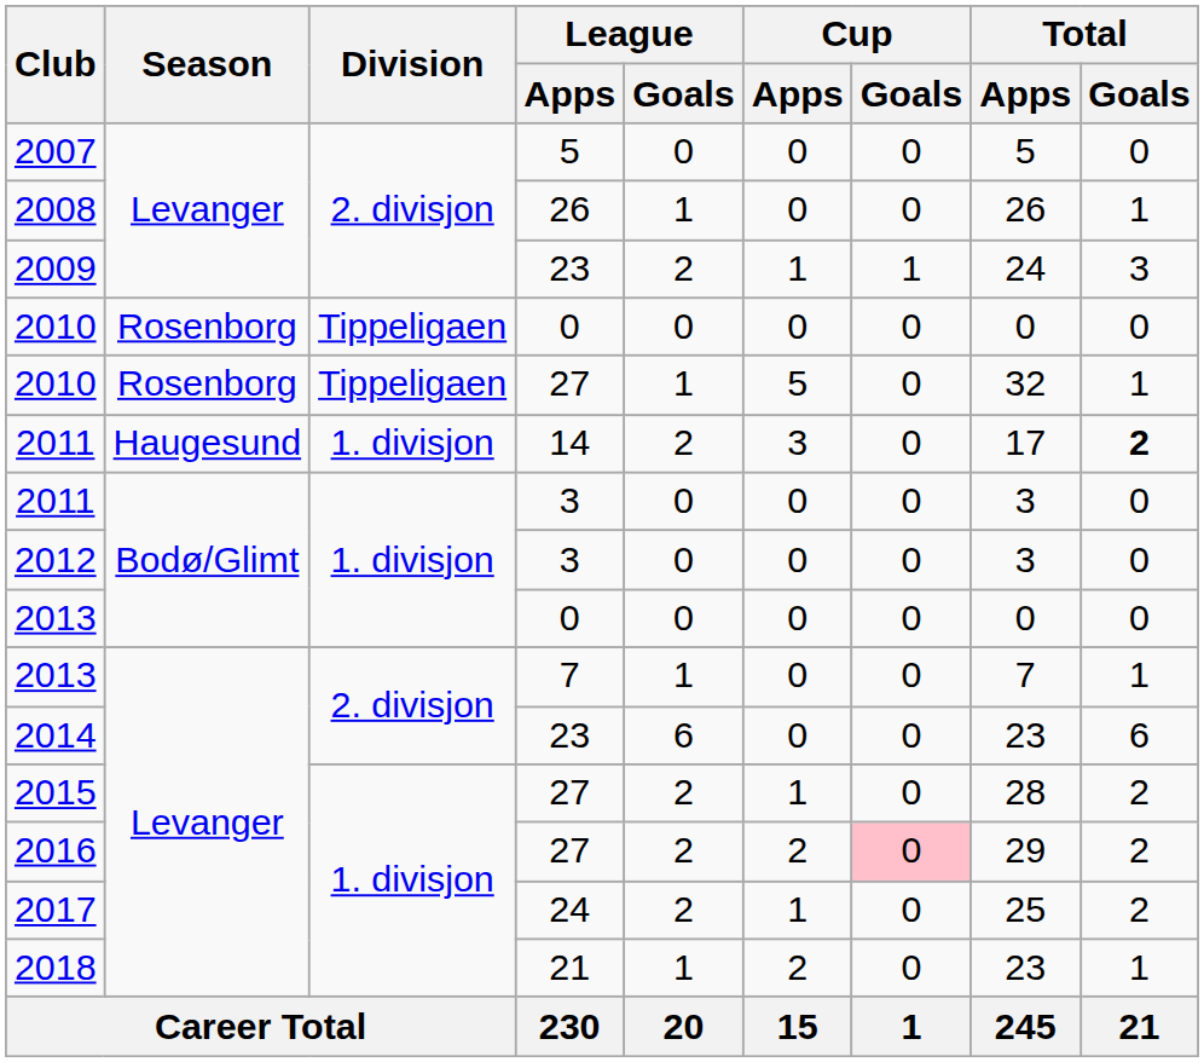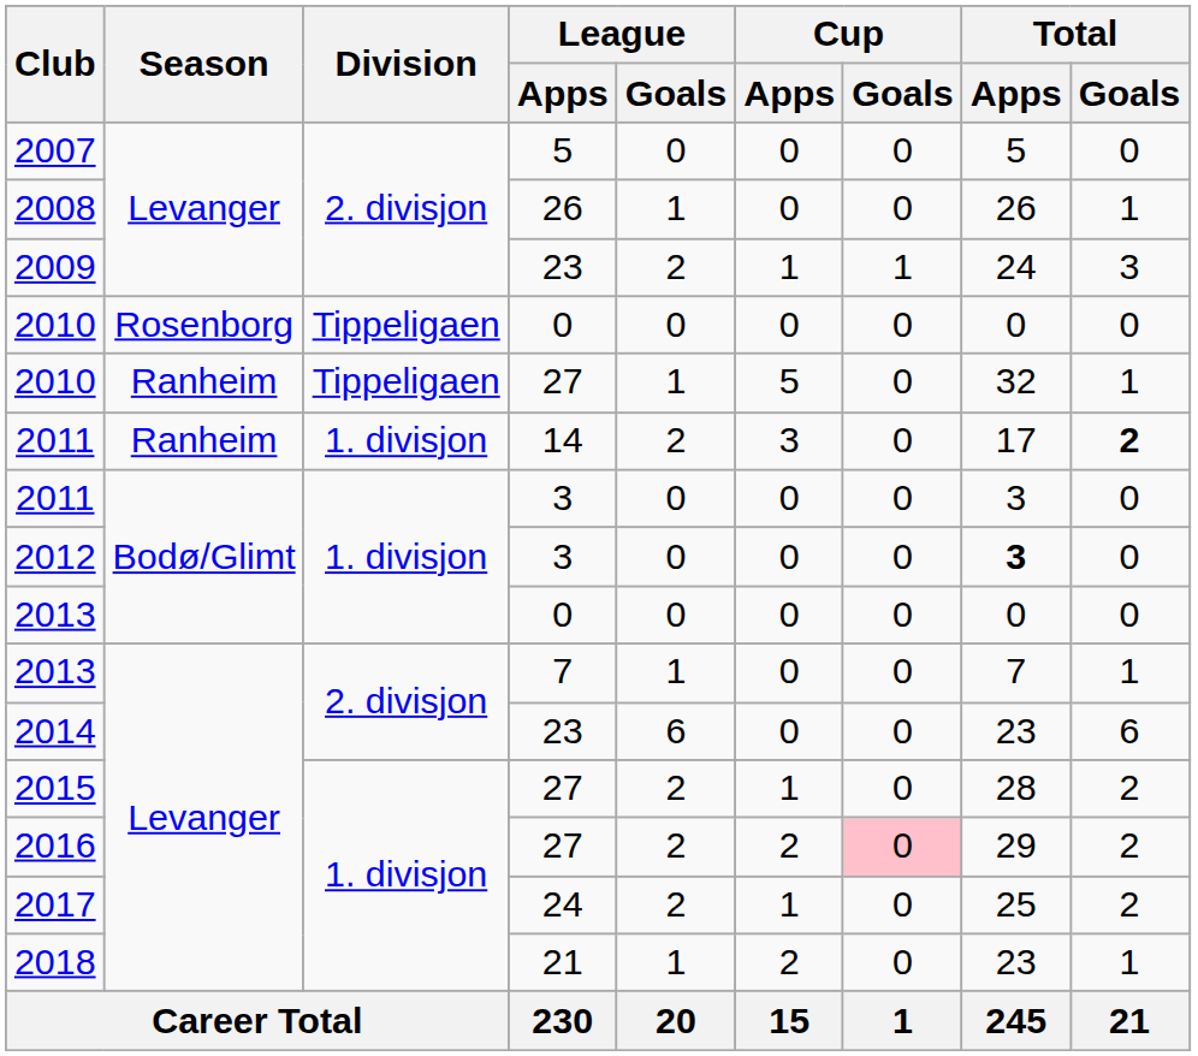 <table class="wikitable" style="text-align: center;">
 <tr>
 <th rowspan="2">Club</th>
 <th rowspan="2">Season</th>
 <th rowspan="2">Division</th>
 <th colspan="2">League</th>
 <th colspan="2">Cup</th>
 <th colspan="2">Total</th>
 </tr>
 <tr>
 <th>Apps</th>
 <th>Goals</th>
 <th>Apps</th>
 <th>Goals</th>
 <th>Apps</th>
 <th>Goals</th>
 </tr>
 <tr>
 <td><a href='#'>2007</a></td>
 <td rowspan="3" valign="center"><a href='#'>Levanger</a></td>
 <td rowspan="3" valign="center"><a href='#'>2. divisjon</a></td>
 <td>5</td>
 <td>0</td>
 <td>0</td>
 <td>0</td>
 <td>5</td>
 <td>0</td>
 </tr>
 <tr>
 <td><a href='#'>2008</a></td>
 <td>26</td>
 <td>1</td>
 <td>0</td>
 <td>0</td>
 <td>26</td>
 <td>1</td>
 </tr>
 <tr>
 <td><a href='#'>2009</a></td>
 <td>23</td>
 <td>2</td>
 <td>1</td>
 <td>1</td>
 <td>24</td>
 <td>3</td>
 </tr>
 <tr>
 <td><a href='#'>2010</a></td>
 <td rowspan="1" valign="center"><a href='#'>Rosenborg</a></td>
 <td rowspan="1" valign="center"><a href='#'>Tippeligaen</a></td>
 <td>0</td>
 <td>0</td>
 <td>0</td>
 <td>0</td>
 <td>0</td>
 <td>0</td>
 </tr>
 <tr>
 <td><a href='#'>2010</a></td>
-<td rowspan="1" valign="center"><a href='#'>Rosenborg</a></td>
+<td rowspan="1" valign="center"><a href='#'>Ranheim</a></td>
 <td rowspan="1" valign="center"><a href='#'>Tippeligaen</a></td>
 <td>27</td>
 <td>1</td>
 <td>5</td>
 <td>0</td>
 <td>32</td>
 <td>1</td>
 </tr>
 <tr>
 <td><a href='#'>2011</a></td>
-<td rowspan="1" valign="center"><a href='#'>Haugesund</a></td>
+<td rowspan="1" valign="center"><a href='#'>Ranheim</a></td>
 <td rowspan="1" valign="center"><a href='#'>1. divisjon</a></td>
 <td>14</td>
 <td>2</td>
 <td>3</td>
 <td>0</td>
 <td>17</td>
 <td><strong>2</strong></td>
 </tr>
 <tr>
 <td><a href='#'>2011</a></td>
 <td rowspan="3" valign="center"><a href='#'>Bodø/Glimt</a></td>
 <td rowspan="3" valign="center"><a href='#'>1. divisjon</a></td>
 <td>3</td>
 <td>0</td>
 <td>0</td>
 <td>0</td>
 <td>3</td>
 <td>0</td>
 </tr>
 <tr>
 <td><a href='#'>2012</a></td>
 <td>3</td>
 <td>0</td>
 <td>0</td>
 <td>0</td>
-<td>3</td>
+<td><strong>3</strong></td>
 <td>0</td>
 </tr>
 <tr>
 <td><a href='#'>2013</a></td>
 <td>0</td>
 <td>0</td>
 <td>0</td>
 <td>0</td>
 <td>0</td>
 <td>0</td>
 </tr>
 <tr>
 <td><a href='#'>2013</a></td>
 <td rowspan="6" valign="center"><a href='#'>Levanger</a></td>
 <td rowspan="2" valign="center"><a href='#'>2. divisjon</a></td>
 <td>7</td>
 <td>1</td>
 <td>0</td>
 <td>0</td>
 <td>7</td>
 <td>1</td>
 </tr>
 <tr>
 <td><a href='#'>2014</a></td>
 <td>23</td>
 <td>6</td>
 <td>0</td>
 <td>0</td>
 <td>23</td>
 <td>6</td>
 </tr>
 <tr>
 <td><a href='#'>2015</a></td>
 <td rowspan="4" valign="center"><a href='#'>1. divisjon</a></td>
 <td>27</td>
 <td>2</td>
 <td>1</td>
 <td>0</td>
 <td>28</td>
 <td>2</td>
 </tr>
 <tr>
 <td><a href='#'>2016</a></td>
 <td>27</td>
 <td>2</td>
 <td>2</td>
 <td style="background: pink;">0</td>
 <td>29</td>
 <td>2</td>
 </tr>
 <tr>
 <td><a href='#'>2017</a></td>
 <td>24</td>
 <td>2</td>
 <td>1</td>
 <td>0</td>
 <td>25</td>
 <td>2</td>
 </tr>
 <tr>
 <td><a href='#'>2018</a></td>
 <td>21</td>
 <td>1</td>
 <td>2</td>
 <td>0</td>
 <td>23</td>
 <td>1</td>
 </tr>
 <tr>
 <th colspan="3">Career Total</th>
 <th>230</th>
 <th>20</th>
 <th>15</th>
 <th>1</th>
 <th>245</th>
 <th>21</th>
 </tr>
 </table>
